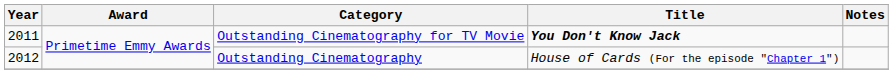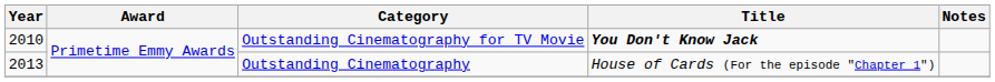 <table class="wikitable">
 <tr>
 <th>Year</th>
 <th>Award</th>
 <th>Category</th>
 <th>Title</th>
 <th>Notes</th>
 </tr>
 <tr>
-<td>2011</td>
+<td>2010</td>
 <td rowspan=2><a href='#'>Primetime Emmy Awards</a></td>
 <td><a href='#'>Outstanding Cinematography for TV Movie</a></td>
 <td><strong><em>You Don't Know Jack</em></strong></td>
 <td></td>
 </tr>
 <tr>
-<td>2012</td>
+<td>2013</td>
 <td><a href='#'>Outstanding Cinematography</a></td>
 <td><em>House of Cards</em> <small>(For the episode "<a href='#'>Chapter 1</a>")</small><br></td>
 <td></td>
 </tr>
 <tr>
 </tr>
 </table>
